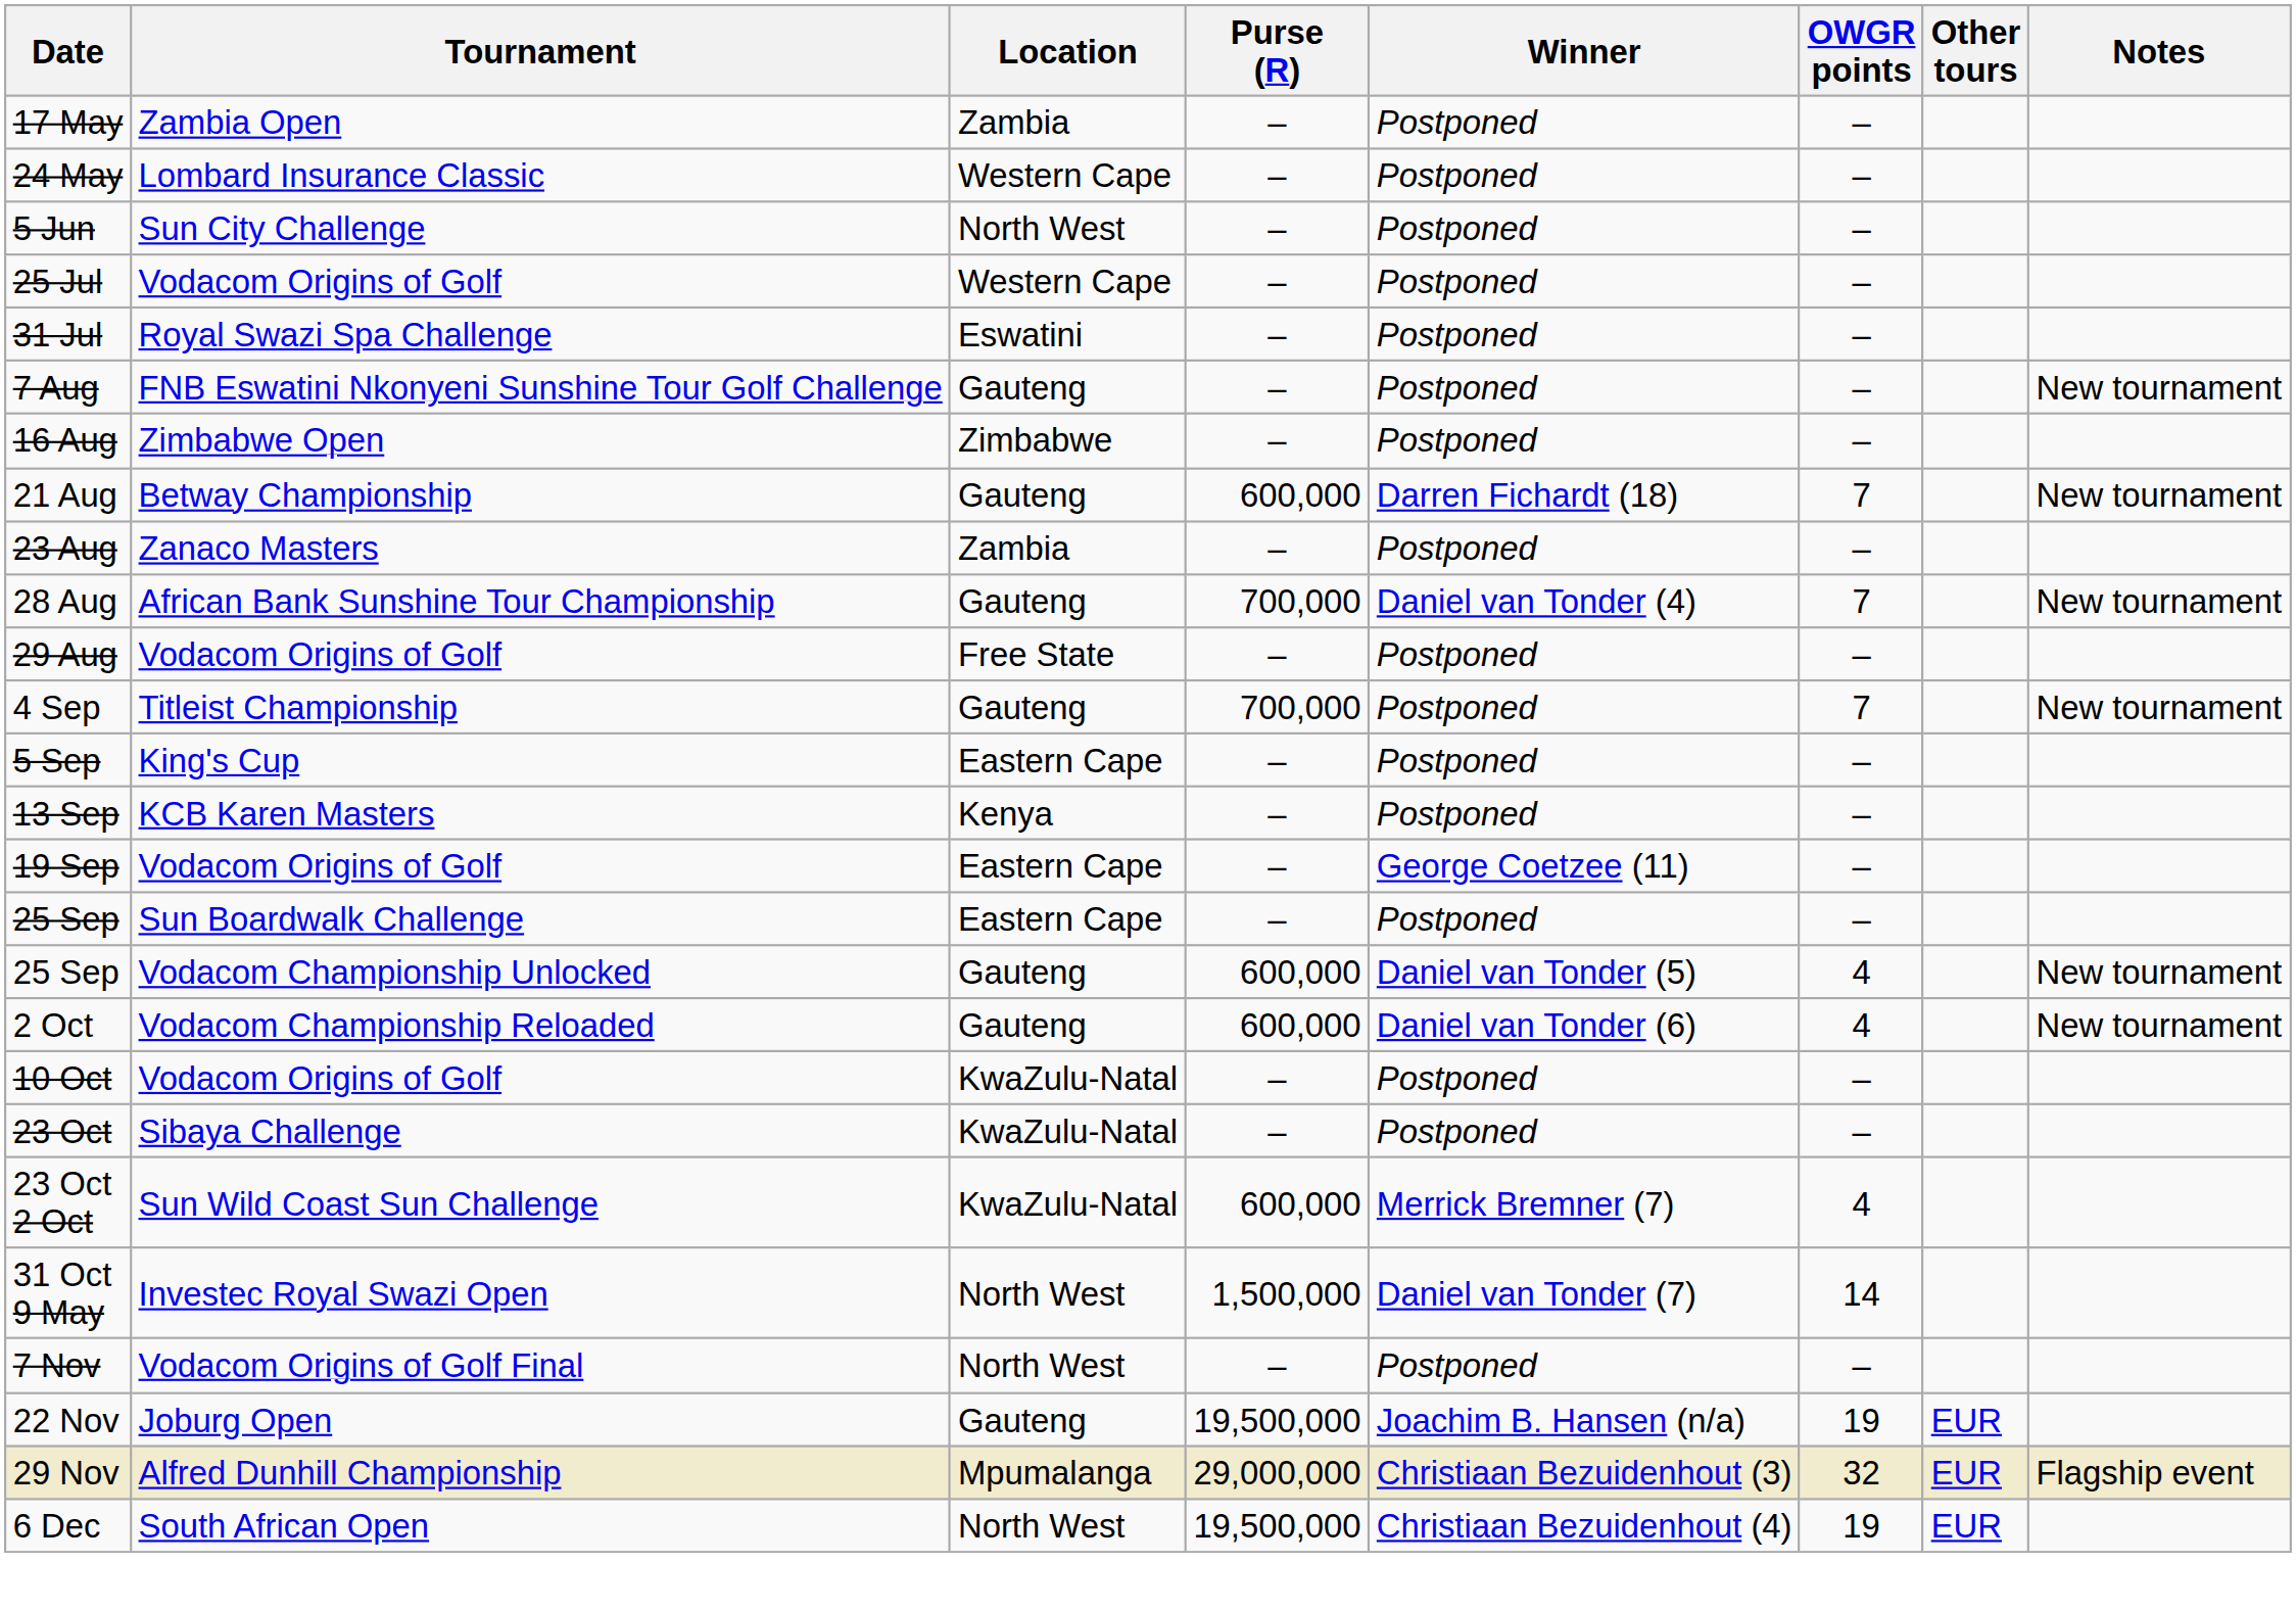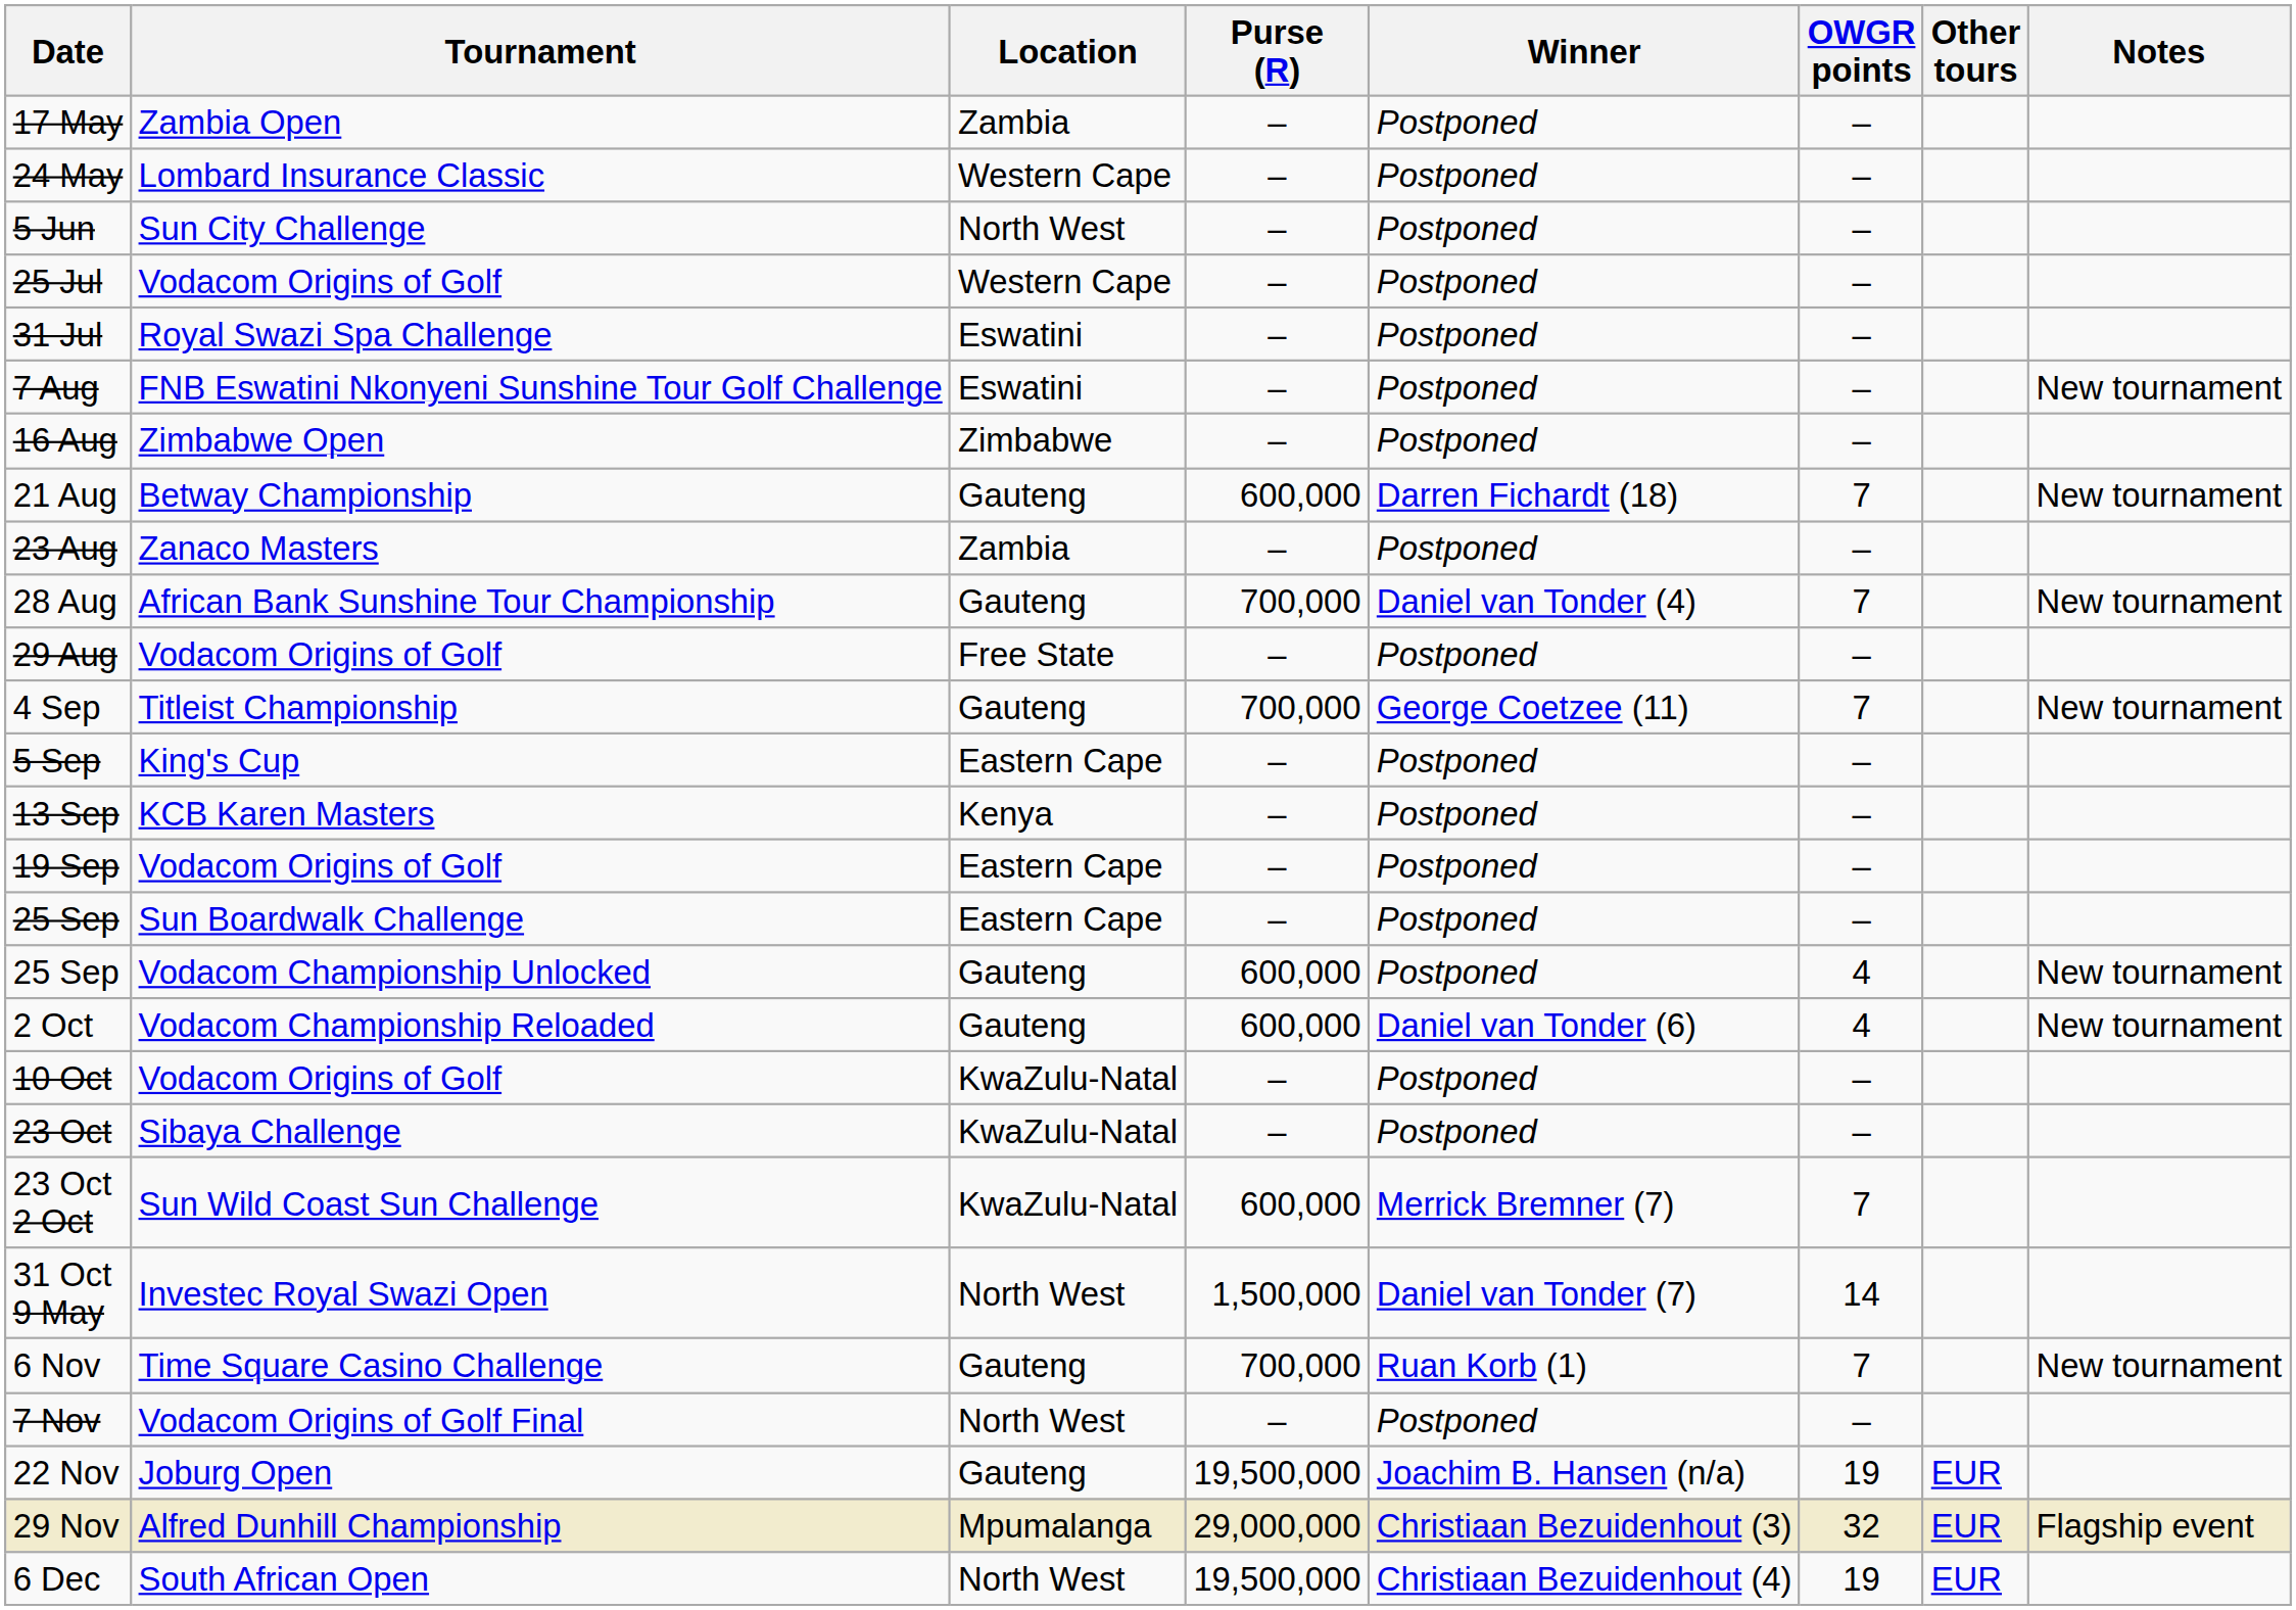 <table class="wikitable" style="font-size:95%">
 <tr>
 <th>Date</th>
 <th>Tournament</th>
 <th>Location</th>
 <th>Purse<br>(<a href='#'>R</a>)</th>
 <th>Winner</th>
 <th><a href='#'>OWGR</a><br>points</th>
 <th>Other<br>tours</th>
 <th>Notes</th>
 </tr>
 <tr>
 <td><s>17 May</s></td>
 <td><a href='#'>Zambia Open</a></td>
 <td>Zambia</td>
 <td align=center>–</td>
 <td><em>Postponed</em></td>
 <td align=center>–</td>
 <td></td>
 <td></td>
 </tr>
 <tr>
 <td><s>24 May</s></td>
 <td><a href='#'>Lombard Insurance Classic</a></td>
 <td>Western Cape</td>
 <td align=center>–</td>
 <td><em>Postponed</em></td>
 <td align=center>–</td>
 <td></td>
 </tr>
 <tr>
 <td><s>5 Jun</s></td>
 <td><a href='#'>Sun City Challenge</a></td>
 <td>North West</td>
 <td align=center>–</td>
 <td><em>Postponed</em></td>
 <td align=center>–</td>
 <td></td>
 <td></td>
 </tr>
 <tr>
 <td><s>25 Jul</s></td>
 <td><a href='#'>Vodacom Origins of Golf</a></td>
 <td>Western Cape</td>
 <td align=center>–</td>
 <td><em>Postponed</em></td>
 <td align=center>–</td>
 <td></td>
 </tr>
 <tr>
 <td><s>31 Jul</s></td>
 <td><a href='#'>Royal Swazi Spa Challenge</a></td>
 <td>Eswatini</td>
 <td align=center>–</td>
 <td><em>Postponed</em></td>
 <td align=center>–</td>
 <td></td>
 <td></td>
 </tr>
 <tr>
 <td><s>7 Aug</s></td>
 <td><a href='#'>FNB Eswatini Nkonyeni Sunshine Tour Golf Challenge</a></td>
-<td>Gauteng</td>
+<td>Eswatini</td>
 <td align=center>–</td>
 <td><em>Postponed</em></td>
 <td align=center>–</td>
 <td></td>
 <td>New tournament</td>
 </tr>
 <tr>
 <td><s>16 Aug</s></td>
 <td><a href='#'>Zimbabwe Open</a></td>
 <td>Zimbabwe</td>
 <td align=center>–</td>
 <td><em>Postponed</em></td>
 <td align=center>–</td>
 <td></td>
 <td></td>
 </tr>
 <tr>
 <td>21 Aug</td>
 <td><a href='#'>Betway Championship</a></td>
 <td>Gauteng</td>
 <td align=right>600,000</td>
 <td> <a href='#'>Darren Fichardt</a> (18)</td>
 <td align=center>7</td>
 <td></td>
 <td>New tournament</td>
 </tr>
 <tr>
 <td><s>23 Aug</s></td>
 <td><a href='#'>Zanaco Masters</a></td>
 <td>Zambia</td>
 <td align=center>–</td>
 <td><em>Postponed</em></td>
 <td align=center>–</td>
 <td></td>
 <td></td>
 </tr>
 <tr>
 <td>28 Aug</td>
 <td><a href='#'>African Bank Sunshine Tour Championship</a></td>
 <td>Gauteng</td>
 <td align=right>700,000</td>
 <td> <a href='#'>Daniel van Tonder</a> (4)</td>
 <td align=center>7</td>
 <td></td>
 <td>New tournament</td>
 </tr>
 <tr>
 <td><s>29 Aug</s></td>
 <td><a href='#'>Vodacom Origins of Golf</a></td>
 <td>Free State</td>
 <td align=center>–</td>
 <td><em>Postponed</em></td>
 <td align=center>–</td>
 <td></td>
 <td></td>
 </tr>
 <tr>
 <td>4 Sep</td>
 <td><a href='#'>Titleist Championship</a></td>
 <td>Gauteng</td>
 <td align=right>700,000</td>
-<td><em>Postponed</em></td>
+<td> <a href='#'>George Coetzee</a> (11)</td>
 <td align=center>7</td>
 <td></td>
 <td>New tournament</td>
 </tr>
 <tr>
 <td><s>5 Sep</s></td>
 <td><a href='#'>King's Cup</a></td>
 <td>Eastern Cape</td>
 <td align=center>–</td>
 <td><em>Postponed</em></td>
 <td align=center>–</td>
 <td></td>
 <td></td>
 </tr>
 <tr>
 <td><s>13 Sep</s></td>
 <td><a href='#'>KCB Karen Masters</a></td>
 <td>Kenya</td>
 <td align=center>–</td>
 <td><em>Postponed</em></td>
 <td align=center>–</td>
 <td></td>
 </tr>
 <tr>
 <td><s>19 Sep</s></td>
 <td><a href='#'>Vodacom Origins of Golf</a></td>
 <td>Eastern Cape</td>
 <td align=center>–</td>
-<td> <a href='#'>George Coetzee</a> (11)</td>
+<td><em>Postponed</em></td>
 <td align=center>–</td>
 <td></td>
 <td></td>
 </tr>
 <tr>
 <td><s>25 Sep</s></td>
 <td><a href='#'>Sun Boardwalk Challenge</a></td>
 <td>Eastern Cape</td>
 <td align=center>–</td>
 <td><em>Postponed</em></td>
 <td align=center>–</td>
 <td></td>
 <td></td>
 </tr>
 <tr>
 <td>25 Sep</td>
 <td><a href='#'>Vodacom Championship Unlocked</a></td>
 <td>Gauteng</td>
 <td align=right>600,000</td>
-<td> <a href='#'>Daniel van Tonder</a> (5)</td>
+<td><em>Postponed</em></td>
 <td align=center>4</td>
 <td></td>
 <td>New tournament</td>
 </tr>
 <tr>
 <td>2 Oct</td>
 <td><a href='#'>Vodacom Championship Reloaded</a></td>
 <td>Gauteng</td>
 <td align=right>600,000</td>
 <td> <a href='#'>Daniel van Tonder</a> (6)</td>
 <td align=center>4</td>
 <td></td>
 <td>New tournament</td>
 </tr>
 <tr>
 <td><s>10 Oct</s></td>
 <td><a href='#'>Vodacom Origins of Golf</a></td>
 <td>KwaZulu-Natal</td>
 <td align=center>–</td>
 <td><em>Postponed</em></td>
 <td align=center>–</td>
 <td></td>
 <td></td>
 </tr>
 <tr>
 <td><s>23 Oct</s></td>
 <td><a href='#'>Sibaya Challenge</a></td>
 <td>KwaZulu-Natal</td>
 <td align=center>–</td>
 <td><em>Postponed</em></td>
 <td align=center>–</td>
 <td></td>
 <td></td>
 </tr>
 <tr>
 <td>23 Oct<br><s>2 Oct</s></td>
 <td><a href='#'>Sun Wild Coast Sun Challenge</a></td>
 <td>KwaZulu-Natal</td>
 <td align=right>600,000</td>
 <td> <a href='#'>Merrick Bremner</a> (7)</td>
-<td align=center>4</td>
+<td align=center>7</td>
 <td></td>
 <td></td>
 </tr>
 <tr>
 <td>31 Oct<br><s>9 May</s></td>
 <td><a href='#'>Investec Royal Swazi Open</a></td>
 <td>North West</td>
 <td align=right>1,500,000</td>
 <td> <a href='#'>Daniel van Tonder</a> (7)</td>
 <td align=center>14</td>
 <td></td>
 <td></td>
+</tr>
+<tr>
+<td>6 Nov</td>
+<td><a href='#'>Time Square Casino Challenge</a></td>
+<td>Gauteng</td>
+<td align=right>700,000</td>
+<td> <a href='#'>Ruan Korb</a> (1)</td>
+<td align=center>7</td>
+<td></td>
+<td>New tournament</td>
 </tr>
 <tr>
 <td><s>7 Nov</s></td>
 <td><a href='#'>Vodacom Origins of Golf Final</a></td>
 <td>North West</td>
 <td align=center>–</td>
 <td><em>Postponed</em></td>
 <td align=center>–</td>
 <td></td>
 <td></td>
 </tr>
 <tr>
 <td>22 Nov</td>
 <td><a href='#'>Joburg Open</a></td>
 <td>Gauteng</td>
 <td align=right>19,500,000</td>
 <td> <a href='#'>Joachim B. Hansen</a> (n/a)</td>
 <td align=center>19</td>
 <td><a href='#'>EUR</a></td>
 <td></td>
 </tr>
 <tr style="background:#f2ecce;">
 <td>29 Nov</td>
 <td><a href='#'>Alfred Dunhill Championship</a></td>
 <td>Mpumalanga</td>
 <td align=right>29,000,000</td>
 <td> <a href='#'>Christiaan Bezuidenhout</a> (3)</td>
 <td align=center>32</td>
 <td><a href='#'>EUR</a></td>
 <td>Flagship event</td>
 </tr>
 <tr>
 <td>6 Dec</td>
 <td><a href='#'>South African Open</a></td>
 <td>North West</td>
 <td align=right>19,500,000</td>
 <td> <a href='#'>Christiaan Bezuidenhout</a> (4)</td>
 <td align=center>19</td>
 <td><a href='#'>EUR</a></td>
 <td></td>
 </tr>
 </table>
